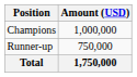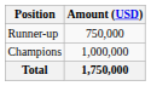 <table class="wikitable" style="text-align:center">
 <tr>
 <th>Position</th>
 <th>Amount (<a href='#'>USD</a>)</th>
 </tr>
 <tr>
+<td align="left">Runner-up</td>
+<td>750,000</td>
+</tr>
+<tr>
 <td align="left">Champions</td>
 <td>1,000,000</td>
-</tr>
-<tr>
-<td align="left">Runner-up</td>
-<td>750,000</td>
 </tr>
 <tr>
 <th>Total</th>
 <th>1,750,000</th>
 </tr>
 </table>
